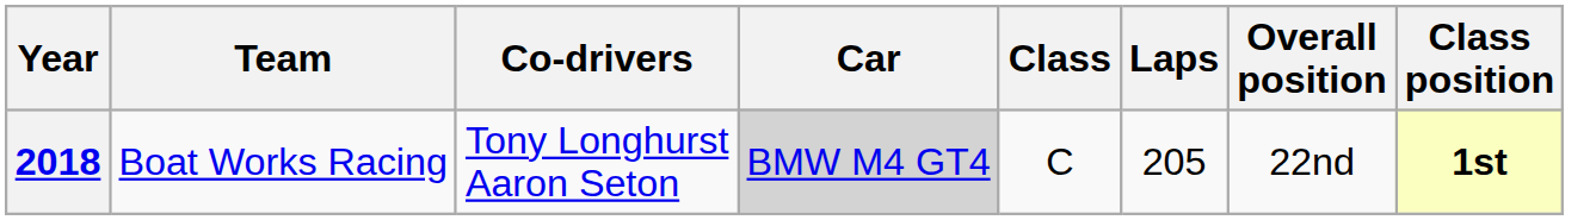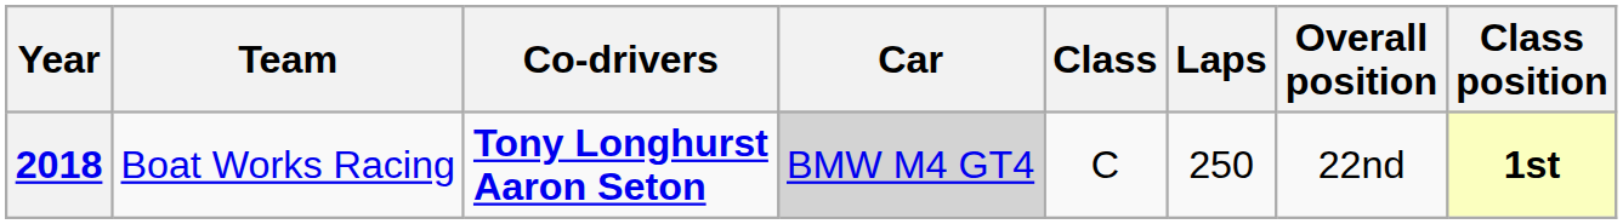 <table class="wikitable" style="font-size:90%">
 <tr>
 <th>Year</th>
 <th>Team</th>
 <th>Co-drivers</th>
 <th>Car</th>
 <th>Class</th>
 <th>Laps</th>
 <th>Overall<br>position</th>
 <th>Class<br>position</th>
 </tr>
 <tr align="center">
 <th><a href='#'>2018</a></th>
 <td align="left" nowrap> <a href='#'>Boat Works Racing</a></td>
-<td align="left" nowrap> <a href='#'>Tony Longhurst</a><br> <a href='#'>Aaron Seton</a></td>
+<td align="left" nowrap><strong> <a href='#'>Tony Longhurst</a><br> <a href='#'>Aaron Seton</a></strong></td>
 <td align="left" nowrap style="background: lightgrey;"><a href='#'>BMW M4 GT4</a></td>
 <td>C</td>
-<td>205</td>
+<td>250</td>
 <td>22nd</td>
 <td style="background:#fbffbf"><strong>1st</strong></td>
 </tr>
 </table>
